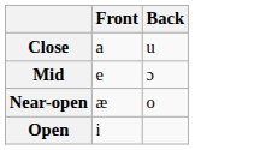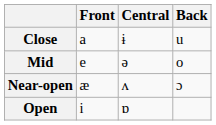 <table class="wikitable IPA">
 <tr>
 <th></th>
 <th>Front</th>
+<th>Central</th>
 <th>Back</th>
 </tr>
 <tr>
 <th>Close</th>
 <td>a</td>
+<td>ɨ</td>
 <td>u</td>
 </tr>
 <tr>
 <th>Mid</th>
 <td>e</td>
-<td>ɔ</td>
+<td>ə</td>
+<td>o</td>
 </tr>
 <tr>
 <th>Near-open</th>
 <td>æ</td>
-<td>o</td>
+<td>ʌ</td>
+<td>ɔ</td>
 </tr>
 <tr>
 <th>Open</th>
 <td>i</td>
+<td>ɒ</td>
 <td></td>
 </tr>
 </table>
